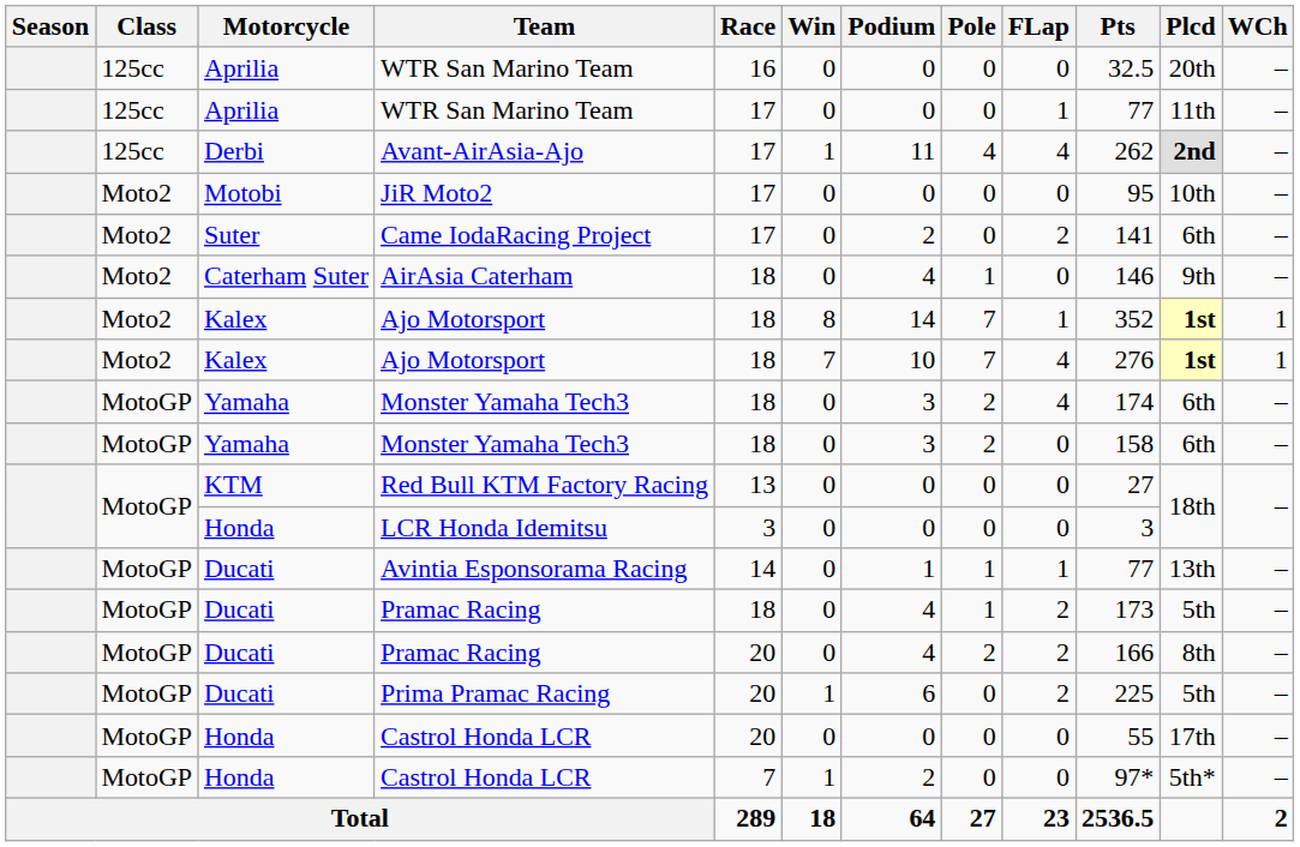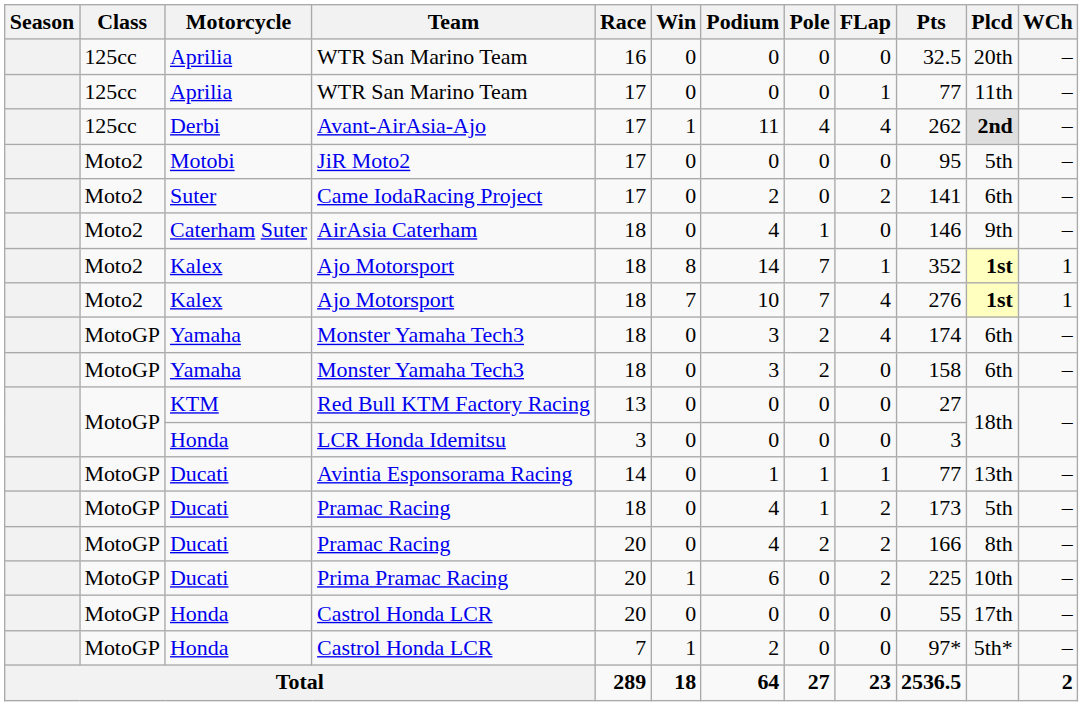 <table class="wikitable" style="text-align:right;">
 <tr>
 <th>Season</th>
 <th>Class</th>
 <th>Motorcycle</th>
 <th>Team</th>
 <th>Race</th>
 <th>Win</th>
 <th>Podium</th>
 <th>Pole</th>
 <th>FLap</th>
 <th>Pts</th>
 <th>Plcd</th>
 <th>WCh</th>
 </tr>
 <tr>
 <th></th>
 <td style="text-align:left;">125cc</td>
 <td style="text-align:left;"><a href='#'>Aprilia</a></td>
 <td style="text-align:left;">WTR San Marino Team</td>
 <td>16</td>
 <td>0</td>
 <td>0</td>
 <td>0</td>
 <td>0</td>
 <td>32.5</td>
 <td>20th</td>
 <td>–</td>
 </tr>
 <tr>
 <th></th>
 <td style="text-align:left;">125cc</td>
 <td style="text-align:left;"><a href='#'>Aprilia</a></td>
 <td style="text-align:left;">WTR San Marino Team</td>
 <td>17</td>
 <td>0</td>
 <td>0</td>
 <td>0</td>
 <td>1</td>
 <td>77</td>
 <td>11th</td>
 <td>–</td>
 </tr>
 <tr>
 <th></th>
 <td style="text-align:left;">125cc</td>
 <td style="text-align:left;"><a href='#'>Derbi</a></td>
 <td style="text-align:left;"><a href='#'>Avant-AirAsia-Ajo</a></td>
 <td>17</td>
 <td>1</td>
 <td>11</td>
 <td>4</td>
 <td>4</td>
 <td>262</td>
 <td style="background:#DFDFDF;"><strong>2nd</strong></td>
 <td>–</td>
 </tr>
 <tr>
 <th></th>
 <td style="text-align:left;">Moto2</td>
 <td style="text-align:left;"><a href='#'>Motobi</a></td>
 <td style="text-align:left;"><a href='#'>JiR Moto2</a></td>
 <td>17</td>
 <td>0</td>
 <td>0</td>
 <td>0</td>
 <td>0</td>
 <td>95</td>
-<td>10th</td>
+<td>5th</td>
 <td>–</td>
 </tr>
 <tr>
 <th></th>
 <td style="text-align:left;">Moto2</td>
 <td style="text-align:left;"><a href='#'>Suter</a></td>
 <td style="text-align:left;"><a href='#'>Came IodaRacing Project</a></td>
 <td>17</td>
 <td>0</td>
 <td>2</td>
 <td>0</td>
 <td>2</td>
 <td>141</td>
 <td>6th</td>
 <td>–</td>
 </tr>
 <tr>
 <th></th>
 <td style="text-align:left;">Moto2</td>
 <td style="text-align:left;"><a href='#'>Caterham</a> <a href='#'>Suter</a></td>
 <td style="text-align:left;"><a href='#'>AirAsia Caterham</a></td>
 <td>18</td>
 <td>0</td>
 <td>4</td>
 <td>1</td>
 <td>0</td>
 <td>146</td>
 <td>9th</td>
 <td>–</td>
 </tr>
 <tr>
 <th></th>
 <td style="text-align:left;">Moto2</td>
 <td style="text-align:left;"><a href='#'>Kalex</a></td>
 <td style="text-align:left;"><a href='#'>Ajo Motorsport</a></td>
 <td>18</td>
 <td>8</td>
 <td>14</td>
 <td>7</td>
 <td>1</td>
 <td>352</td>
 <td style="background:#FFFFBF;"><strong>1st</strong></td>
 <td>1</td>
 </tr>
 <tr>
 <th></th>
 <td style="text-align:left;">Moto2</td>
 <td style="text-align:left;"><a href='#'>Kalex</a></td>
 <td style="text-align:left;"><a href='#'>Ajo Motorsport</a></td>
 <td>18</td>
 <td>7</td>
 <td>10</td>
 <td>7</td>
 <td>4</td>
 <td>276</td>
 <td style="background:#FFFFBF;"><strong>1st</strong></td>
 <td>1</td>
 </tr>
 <tr>
 <th></th>
 <td style="text-align:left;">MotoGP</td>
 <td style="text-align:left;"><a href='#'>Yamaha</a></td>
 <td style="text-align:left;"><a href='#'>Monster Yamaha Tech3</a></td>
 <td>18</td>
 <td>0</td>
 <td>3</td>
 <td>2</td>
 <td>4</td>
 <td>174</td>
 <td>6th</td>
 <td>–</td>
 </tr>
 <tr>
 <th></th>
 <td style="text-align:left;">MotoGP</td>
 <td style="text-align:left;"><a href='#'>Yamaha</a></td>
 <td style="text-align:left;"><a href='#'>Monster Yamaha Tech3</a></td>
 <td>18</td>
 <td>0</td>
 <td>3</td>
 <td>2</td>
 <td>0</td>
 <td>158</td>
 <td>6th</td>
 <td>–</td>
 </tr>
 <tr>
 <th rowspan="2"></th>
 <td rowspan="2">MotoGP</td>
 <td style="text-align:left;"><a href='#'>KTM</a></td>
 <td style="text-align:left;"><a href='#'>Red Bull KTM Factory Racing</a></td>
 <td>13</td>
 <td>0</td>
 <td>0</td>
 <td>0</td>
 <td>0</td>
 <td>27</td>
 <td rowspan="2">18th</td>
 <td rowspan="2">–</td>
 </tr>
 <tr>
 <td style="text-align:left;"><a href='#'>Honda</a></td>
 <td style="text-align:left;"><a href='#'>LCR Honda Idemitsu</a></td>
 <td>3</td>
 <td>0</td>
 <td>0</td>
 <td>0</td>
 <td>0</td>
 <td>3</td>
 </tr>
 <tr>
 <th></th>
 <td style="text-align:left;">MotoGP</td>
 <td style="text-align:left;"><a href='#'>Ducati</a></td>
 <td style="text-align:left;"><a href='#'>Avintia Esponsorama Racing</a></td>
 <td>14</td>
 <td>0</td>
 <td>1</td>
 <td>1</td>
 <td>1</td>
 <td>77</td>
 <td>13th</td>
 <td>–</td>
 </tr>
 <tr>
 <th></th>
 <td style="text-align:left;">MotoGP</td>
 <td style="text-align:left;"><a href='#'>Ducati</a></td>
 <td style="text-align:left;"><a href='#'>Pramac Racing</a></td>
 <td>18</td>
 <td>0</td>
 <td>4</td>
 <td>1</td>
 <td>2</td>
 <td>173</td>
 <td>5th</td>
 <td>–</td>
 </tr>
 <tr>
 <th></th>
 <td style="text-align:left;">MotoGP</td>
 <td style="text-align:left;"><a href='#'>Ducati</a></td>
 <td style="text-align:left;"><a href='#'>Pramac Racing</a></td>
 <td>20</td>
 <td>0</td>
 <td>4</td>
 <td>2</td>
 <td>2</td>
 <td>166</td>
 <td>8th</td>
 <td>–</td>
 </tr>
 <tr>
 <th></th>
 <td style="text-align:left;">MotoGP</td>
 <td style="text-align:left;"><a href='#'>Ducati</a></td>
 <td style="text-align:left;"><a href='#'>Prima Pramac Racing</a></td>
 <td>20</td>
 <td>1</td>
 <td>6</td>
 <td>0</td>
 <td>2</td>
 <td>225</td>
-<td>5th</td>
+<td>10th</td>
 <td>–</td>
 </tr>
 <tr>
 <th></th>
 <td style="text-align:left;">MotoGP</td>
 <td style="text-align:left;"><a href='#'>Honda</a></td>
 <td style="text-align:left;"><a href='#'>Castrol Honda LCR</a></td>
 <td>20</td>
 <td>0</td>
 <td>0</td>
 <td>0</td>
 <td>0</td>
 <td>55</td>
 <td>17th</td>
 <td>–</td>
 </tr>
 <tr>
 <th></th>
 <td style="text-align:left;">MotoGP</td>
 <td style="text-align:left;"><a href='#'>Honda</a></td>
 <td style="text-align:left;"><a href='#'>Castrol Honda LCR</a></td>
 <td>7</td>
 <td>1</td>
 <td>2</td>
 <td>0</td>
 <td>0</td>
 <td>97*</td>
 <td>5th*</td>
 <td>–</td>
 </tr>
 <tr>
 <th colspan="4">Total</th>
 <td><strong>289</strong></td>
 <td><strong>18</strong></td>
 <td><strong>64</strong></td>
 <td><strong>27</strong></td>
 <td><strong>23</strong></td>
 <td><strong>2536.5</strong></td>
 <td></td>
 <td><strong>2</strong></td>
 </tr>
 </table>
